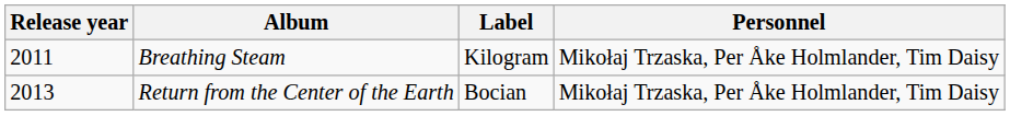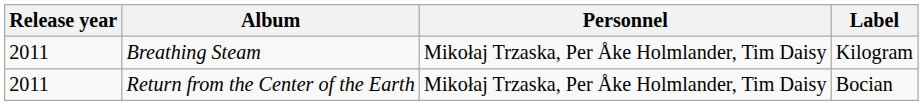 <table class="wikitable sortable">
 <tr>
 <th>Release year</th>
 <th>Album</th>
+<th>Personnel</th>
 <th>Label</th>
-<th>Personnel</th>
 </tr>
 <tr>
 <td>2011</td>
 <td><em>Breathing Steam</em></td>
+<td>Mikołaj Trzaska, Per Åke Holmlander, Tim Daisy</td>
 <td>Kilogram</td>
-<td>Mikołaj Trzaska, Per Åke Holmlander, Tim Daisy</td>
 </tr>
 <tr>
-<td>2013</td>
+<td>2011</td>
 <td><em>Return from the Center of the Earth</em></td>
+<td>Mikołaj Trzaska, Per Åke Holmlander, Tim Daisy</td>
 <td>Bocian</td>
-<td>Mikołaj Trzaska, Per Åke Holmlander, Tim Daisy</td>
 </tr>
 </table>
